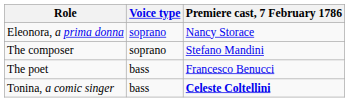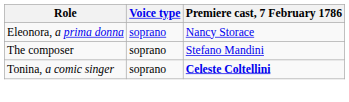 <table class="wikitable">
 <tr>
 <th>Role</th>
 <th><a href='#'>Voice type</a></th>
 <th>Premiere cast, 7 February 1786</th>
 </tr>
 <tr>
 <td>Eleonora, <em>a <a href='#'>prima donna</a></em></td>
 <td><a href='#'>soprano</a></td>
 <td><a href='#'>Nancy Storace</a></td>
 </tr>
 <tr>
 <td>The composer</td>
 <td>soprano</td>
 <td><a href='#'>Stefano Mandini</a></td>
 </tr>
 <tr>
-<td>The poet</td>
-<td>bass</td>
-<td><a href='#'>Francesco Benucci</a></td>
-</tr>
-<tr>
 <td>Tonina, <em>a comic singer</em></td>
-<td>bass</td>
+<td>soprano</td>
 <td><strong><a href='#'>Celeste Coltellini</a></strong></td>
 </tr>
 </table>
